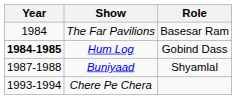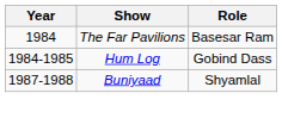 <table class="wikitable" style="text-align: center;">
 <tr>
 <th>Year</th>
 <th>Show</th>
 <th>Role</th>
 </tr>
 <tr>
 <td>1984</td>
 <td><em>The Far Pavilions</em></td>
 <td>Basesar Ram</td>
 </tr>
 <tr>
-<td><strong>1984-1985</strong></td>
+<td>1984-1985</td>
 <td><em><a href='#'>Hum Log</a></em></td>
 <td>Gobind Dass</td>
 </tr>
 <tr>
 <td>1987-1988</td>
 <td><em><a href='#'>Buniyaad</a></em></td>
 <td>Shyamlal</td>
 </tr>
-<tr>
-<td>1993-1994</td>
-<td><em>Chere Pe Chera</em></td>
-<td></td>
-</tr>
 </table>
